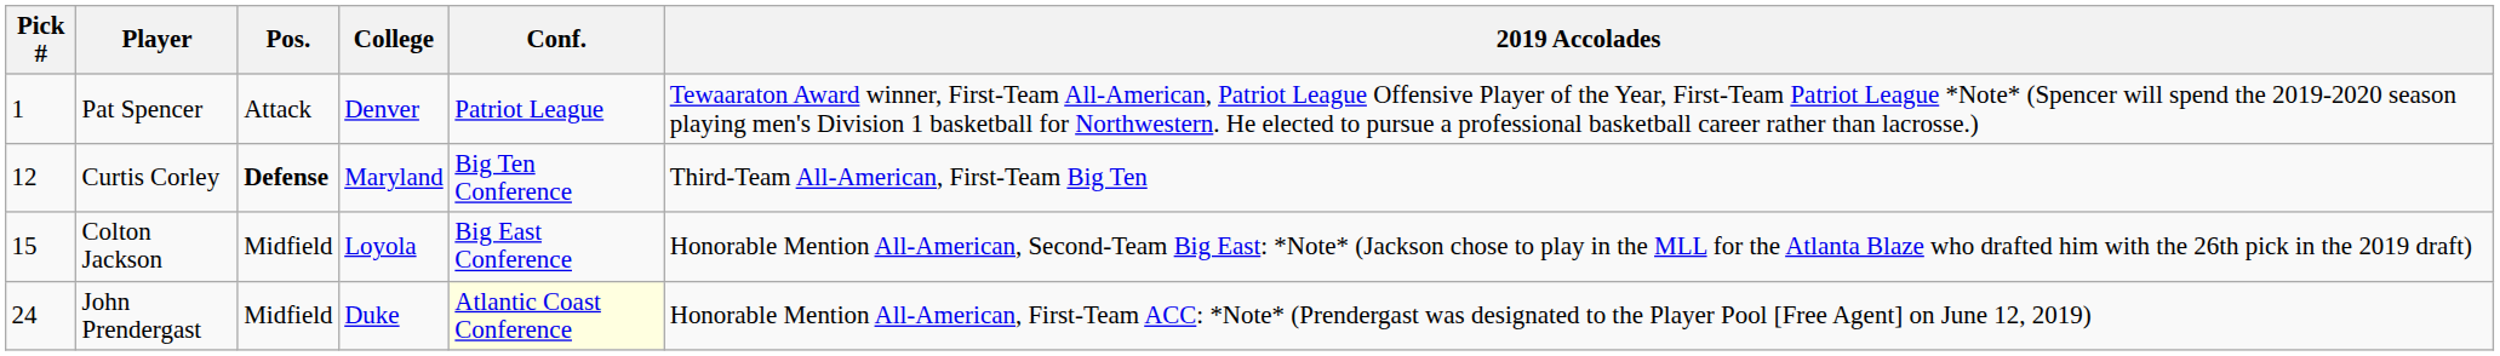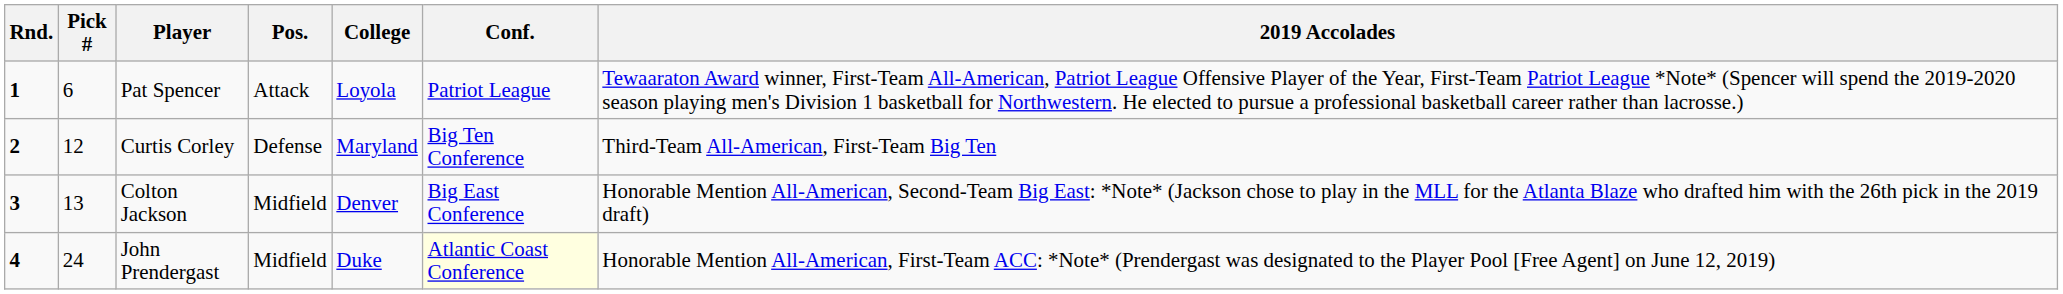 <table class="wikitable" text-align:center;>
 <tr>
+<th>Rnd.</th>
 <th>Pick #</th>
 <th>Player</th>
 <th>Pos.</th>
 <th>College</th>
 <th>Conf.</th>
 <th>2019 Accolades</th>
 </tr>
 <tr>
-<td>1</td>
+<td><strong>1</strong></td>
+<td>6</td>
 <td>Pat Spencer</td>
 <td>Attack</td>
-<td><a href='#'>Denver</a></td>
+<td><a href='#'>Loyola</a></td>
 <td><a href='#'>Patriot League</a></td>
 <td><a href='#'>Tewaaraton Award</a> winner, First-Team <a href='#'>All-American</a>, <a href='#'>Patriot League</a> Offensive Player of the Year, First-Team <a href='#'>Patriot League</a> *Note* (Spencer will spend the 2019-2020 season playing men's Division 1 basketball for <a href='#'>Northwestern</a>. He elected to pursue a professional basketball career rather than lacrosse.)</td>
 </tr>
 <tr>
+<td><strong>2</strong></td>
 <td>12</td>
 <td>Curtis Corley</td>
-<td><strong>Defense</strong></td>
+<td>Defense</td>
 <td><a href='#'>Maryland</a></td>
 <td><a href='#'>Big Ten Conference</a></td>
 <td>Third-Team <a href='#'>All-American</a>, First-Team <a href='#'>Big Ten</a></td>
 </tr>
 <tr>
-<td>15</td>
+<td><strong>3</strong></td>
+<td>13</td>
 <td>Colton Jackson</td>
 <td>Midfield</td>
-<td><a href='#'>Loyola</a></td>
+<td><a href='#'>Denver</a></td>
 <td><a href='#'>Big East Conference</a></td>
 <td>Honorable Mention <a href='#'>All-American</a>, Second-Team <a href='#'>Big East</a>: *Note* (Jackson chose to play in the <a href='#'>MLL</a> for the <a href='#'>Atlanta Blaze</a> who drafted him with the 26th pick in the 2019 draft)</td>
 </tr>
 <tr>
+<td><strong>4</strong></td>
 <td>24</td>
 <td>John Prendergast</td>
 <td>Midfield</td>
 <td><a href='#'>Duke</a></td>
 <td style="background: lightyellow;"><a href='#'>Atlantic Coast Conference</a></td>
 <td>Honorable Mention <a href='#'>All-American</a>, First-Team <a href='#'>ACC</a>: *Note* (Prendergast was designated to the Player Pool [Free Agent] on June 12, 2019)</td>
 </tr>
 </table>
